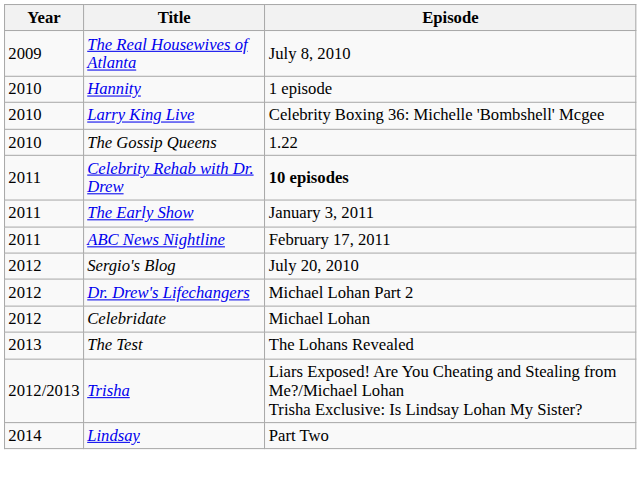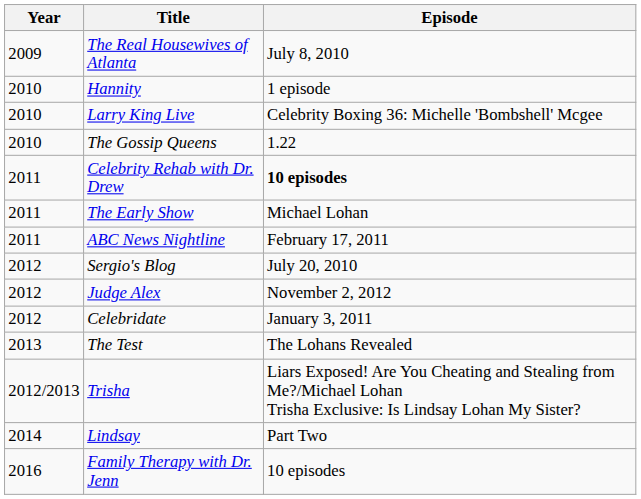 <table class="wikitable">
 <tr>
 <th>Year</th>
 <th>Title</th>
 <th>Episode</th>
 </tr>
 <tr>
 <td>2009</td>
 <td><em><a href='#'>The Real Housewives of Atlanta</a></em></td>
 <td>July 8, 2010</td>
 </tr>
 <tr>
 <td>2010</td>
 <td><em><a href='#'>Hannity</a></em></td>
 <td>1 episode</td>
 </tr>
 <tr>
 <td>2010</td>
 <td><em><a href='#'>Larry King Live</a></em></td>
 <td>Celebrity Boxing 36: Michelle 'Bombshell' Mcgee</td>
 </tr>
 <tr>
 <td>2010</td>
 <td><em>The Gossip Queens</em></td>
 <td>1.22</td>
 </tr>
 <tr>
 <td>2011</td>
 <td><em><a href='#'>Celebrity Rehab with Dr. Drew</a></em></td>
 <td><strong>10 episodes</strong></td>
 </tr>
 <tr>
 <td>2011</td>
 <td><em><a href='#'>The Early Show</a></em></td>
-<td>January 3, 2011</td>
+<td>Michael Lohan</td>
 </tr>
 <tr>
 <td>2011</td>
 <td><em><a href='#'>ABC News Nightline</a></em></td>
 <td>February 17, 2011</td>
 </tr>
 <tr>
 <td>2012</td>
 <td><em>Sergio's Blog</em></td>
 <td>July 20, 2010</td>
 </tr>
 <tr>
 <td>2012</td>
-<td><em><a href='#'>Dr. Drew's Lifechangers</a></em></td>
-<td>Michael Lohan Part 2</td>
+<td><em><a href='#'>Judge Alex</a></em></td>
+<td>November 2, 2012</td>
 </tr>
 <tr>
 <td>2012</td>
 <td><em>Celebridate</em></td>
-<td>Michael Lohan</td>
+<td>January 3, 2011</td>
 </tr>
 <tr>
 <td>2013</td>
 <td><em>The Test</em></td>
 <td>The Lohans Revealed</td>
 </tr>
 <tr>
 <td>2012/2013</td>
 <td><em><a href='#'>Trisha</a></em></td>
 <td>Liars Exposed! Are You Cheating and Stealing from Me?/Michael Lohan<br>Trisha Exclusive: Is Lindsay Lohan My Sister?</td>
 </tr>
 <tr>
 <td>2014</td>
 <td><em><a href='#'>Lindsay</a></em></td>
 <td>Part Two</td>
 </tr>
+<tr>
+<td>2016</td>
+<td><em><a href='#'>Family Therapy with Dr. Jenn</a></em></td>
+<td>10 episodes</td>
+</tr>
 </table>
